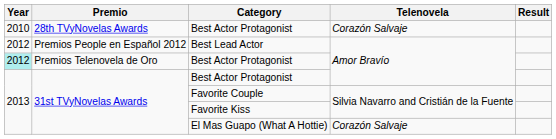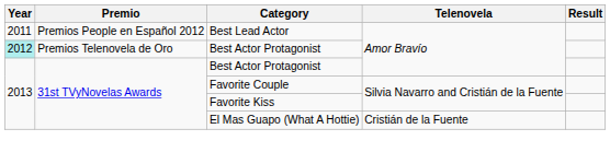 <table class="wikitable sortable">
 <tr>
 <th>Year</th>
 <th>Premio</th>
 <th>Category</th>
 <th>Telenovela</th>
 <th>Result</th>
 </tr>
 <tr>
-<td>2010</td>
-<td><a href='#'>28th TVyNovelas Awards</a></td>
-<td>Best Actor Protagonist</td>
-<td><em>Corazón Salvaje</em></td>
-<td></td>
-</tr>
-<tr>
-<td>2012</td>
+<td>2011</td>
 <td>Premios People en Español 2012</td>
 <td>Best Lead Actor</td>
 <td rowspan="3"><em>Amor Bravío</em></td>
 <td></td>
 </tr>
 <tr>
 <td style="background: paleturquoise;">2012</td>
 <td>Premios Telenovela de Oro</td>
 <td>Best Actor Protagonist</td>
 <td></td>
 </tr>
 <tr>
 <td rowspan="4">2013</td>
 <td rowspan="4"><a href='#'>31st TVyNovelas Awards</a></td>
 <td>Best Actor Protagonist</td>
 <td></td>
 </tr>
 <tr>
 <td>Favorite Couple</td>
 <td rowspan="2">Silvia Navarro and Cristián de la Fuente</td>
 <td></td>
 </tr>
 <tr>
 <td>Favorite Kiss</td>
 <td></td>
 </tr>
 <tr>
 <td>El Mas Guapo (What A Hottie)</td>
-<td><em>Corazón Salvaje</em></td>
+<td>Cristián de la Fuente</td>
 <td></td>
 </tr>
 </table>
